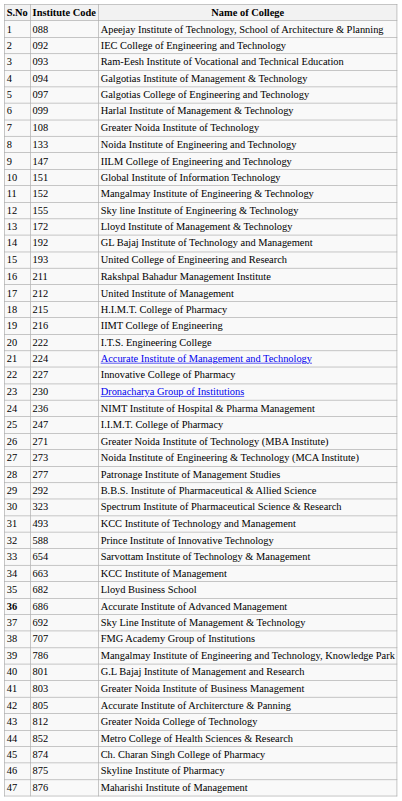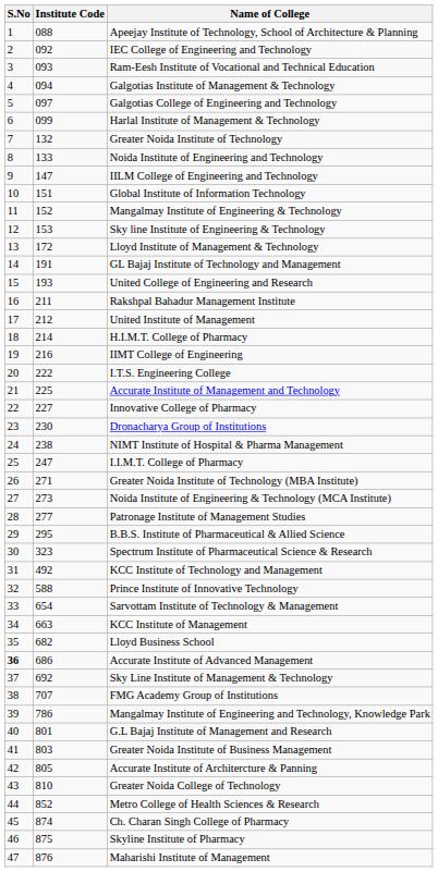 <table class="wikitable sortable">
 <tr>
 <th>S.No</th>
 <th>Institute Code</th>
 <th>Name of College</th>
 </tr>
 <tr>
 <td>1</td>
 <td>088</td>
 <td>Apeejay Institute of Technology, School of Architecture & Planning</td>
 </tr>
 <tr>
 <td>2</td>
 <td>092</td>
 <td>IEC College of Engineering and Technology</td>
 </tr>
 <tr>
 <td>3</td>
 <td>093</td>
 <td>Ram-Eesh Institute of Vocational and Technical Education</td>
 </tr>
 <tr>
 <td>4</td>
 <td>094</td>
 <td>Galgotias Institute of Management & Technology</td>
 </tr>
 <tr>
 <td>5</td>
 <td>097</td>
 <td>Galgotias College of Engineering and Technology</td>
 </tr>
 <tr>
 <td>6</td>
 <td>099</td>
 <td>Harlal Institute of Management & Technology</td>
 </tr>
 <tr>
 <td>7</td>
-<td>108</td>
+<td>132</td>
 <td>Greater Noida Institute of Technology</td>
 </tr>
 <tr>
 <td>8</td>
 <td>133</td>
 <td>Noida Institute of Engineering and Technology</td>
 </tr>
 <tr>
 <td>9</td>
 <td>147</td>
 <td>IILM College of Engineering and Technology</td>
 </tr>
 <tr>
 <td>10</td>
 <td>151</td>
 <td>Global Institute of Information Technology</td>
 </tr>
 <tr>
 <td>11</td>
 <td>152</td>
 <td>Mangalmay Institute of Engineering & Technology</td>
 </tr>
 <tr>
 <td>12</td>
-<td>155</td>
+<td>153</td>
 <td>Sky line Institute of Engineering & Technology</td>
 </tr>
 <tr>
 <td>13</td>
 <td>172</td>
 <td>Lloyd Institute of Management & Technology</td>
 </tr>
 <tr>
 <td>14</td>
-<td>192</td>
+<td>191</td>
 <td>GL Bajaj Institute of Technology and Management</td>
 </tr>
 <tr>
 <td>15</td>
 <td>193</td>
 <td>United College of Engineering and Research</td>
 </tr>
 <tr>
 <td>16</td>
 <td>211</td>
 <td>Rakshpal Bahadur Management Institute</td>
 </tr>
 <tr>
 <td>17</td>
 <td>212</td>
 <td>United Institute of Management</td>
 </tr>
 <tr>
 <td>18</td>
-<td>215</td>
+<td>214</td>
 <td>H.I.M.T. College of Pharmacy</td>
 </tr>
 <tr>
 <td>19</td>
 <td>216</td>
 <td>IIMT College of Engineering</td>
 </tr>
 <tr>
 <td>20</td>
 <td>222</td>
 <td>I.T.S. Engineering College</td>
 </tr>
 <tr>
 <td>21</td>
-<td>224</td>
+<td>225</td>
 <td><a href='#'>Accurate Institute of Management and Technology</a></td>
 </tr>
 <tr>
 <td>22</td>
 <td>227</td>
 <td>Innovative College of Pharmacy</td>
 </tr>
 <tr>
 <td>23</td>
 <td>230</td>
 <td><a href='#'>Dronacharya Group of Institutions</a></td>
 </tr>
 <tr>
 <td>24</td>
-<td>236</td>
+<td>238</td>
 <td>NIMT Institute of Hospital & Pharma Management</td>
 </tr>
 <tr>
 <td>25</td>
 <td>247</td>
 <td>I.I.M.T. College of Pharmacy</td>
 </tr>
 <tr>
 <td>26</td>
 <td>271</td>
 <td>Greater Noida Institute of Technology (MBA Institute)</td>
 </tr>
 <tr>
 <td>27</td>
 <td>273</td>
 <td>Noida Institute of Engineering & Technology (MCA Institute)</td>
 </tr>
 <tr>
 <td>28</td>
 <td>277</td>
 <td>Patronage Institute of Management Studies</td>
 </tr>
 <tr>
 <td>29</td>
-<td>292</td>
+<td>295</td>
 <td>B.B.S. Institute of Pharmaceutical & Allied Science</td>
 </tr>
 <tr>
 <td>30</td>
 <td>323</td>
 <td>Spectrum Institute of Pharmaceutical Science & Research</td>
 </tr>
 <tr>
 <td>31</td>
-<td>493</td>
+<td>492</td>
 <td>KCC Institute of Technology and Management</td>
 </tr>
 <tr>
 <td>32</td>
 <td>588</td>
 <td>Prince Institute of Innovative Technology</td>
 </tr>
 <tr>
 <td>33</td>
 <td>654</td>
 <td>Sarvottam Institute of Technology & Management</td>
 </tr>
 <tr>
 <td>34</td>
 <td>663</td>
 <td>KCC Institute of Management</td>
 </tr>
 <tr>
 <td>35</td>
 <td>682</td>
 <td>Lloyd Business School</td>
 </tr>
 <tr>
 <td><strong>36</strong></td>
 <td>686</td>
 <td>Accurate Institute of Advanced Management</td>
 </tr>
 <tr>
 <td>37</td>
 <td>692</td>
 <td>Sky Line Institute of Management & Technology</td>
 </tr>
 <tr>
 <td>38</td>
 <td>707</td>
 <td>FMG Academy Group of Institutions</td>
 </tr>
 <tr>
 <td>39</td>
 <td>786</td>
 <td>Mangalmay Institute of Engineering and Technology, Knowledge Park</td>
 </tr>
 <tr>
 <td>40</td>
 <td>801</td>
 <td>G.L Bajaj Institute of Management and Research</td>
 </tr>
 <tr>
 <td>41</td>
 <td>803</td>
 <td>Greater Noida Institute of Business Management</td>
 </tr>
 <tr>
 <td>42</td>
 <td>805</td>
 <td>Accurate Institute of Architercture & Panning</td>
 </tr>
 <tr>
 <td>43</td>
-<td>812</td>
+<td>810</td>
 <td>Greater Noida College of Technology</td>
 </tr>
 <tr>
 <td>44</td>
 <td>852</td>
 <td>Metro College of Health Sciences & Research</td>
 </tr>
 <tr>
 <td>45</td>
 <td>874</td>
 <td>Ch. Charan Singh College of Pharmacy</td>
 </tr>
 <tr>
 <td>46</td>
 <td>875</td>
 <td>Skyline Institute of Pharmacy</td>
 </tr>
 <tr>
 <td>47</td>
 <td>876</td>
 <td>Maharishi Institute of Management</td>
 </tr>
 </table>
